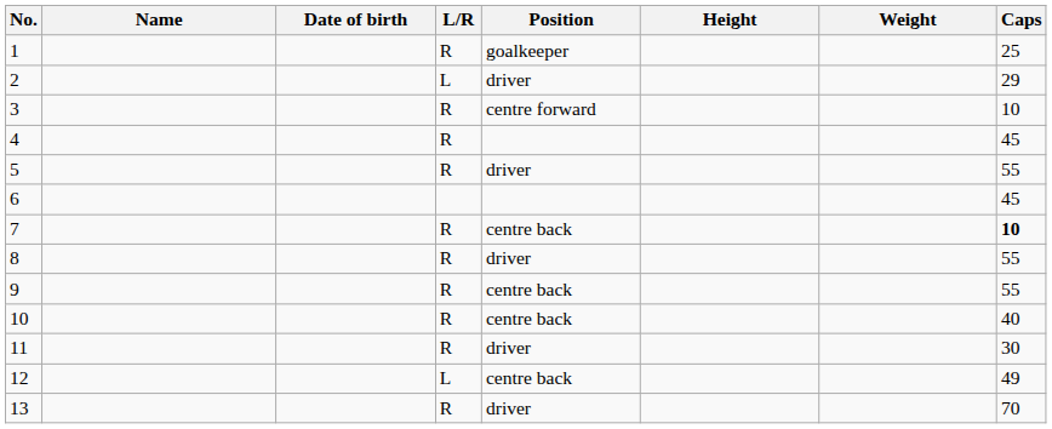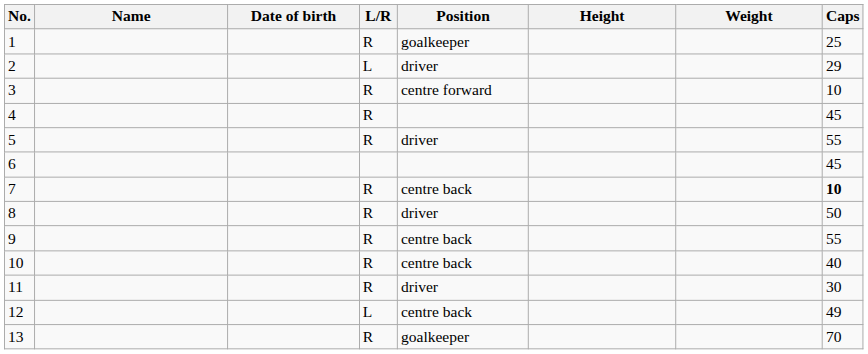 <table class=wikitable sortable style=font-size:100%; text-align:center;>
 <tr>
 <th>No.</th>
 <th style=width:12em>Name</th>
 <th style=width:8em>Date of birth</th>
 <th style=width:2em>L/R</th>
 <th style=width:8em>Position</th>
 <th style=width:9em>Height</th>
 <th style=width:9em>Weight</th>
 <th>Caps</th>
 </tr>
 <tr>
 <td>1</td>
 <td align=left></td>
 <td></td>
 <td>R</td>
 <td>goalkeeper</td>
 <td></td>
 <td></td>
 <td>25</td>
 </tr>
 <tr>
 <td>2</td>
 <td align=left></td>
 <td></td>
 <td>L</td>
 <td>driver</td>
 <td></td>
 <td></td>
 <td>29</td>
 </tr>
 <tr>
 <td>3</td>
 <td align=left></td>
 <td></td>
 <td>R</td>
 <td>centre forward</td>
 <td></td>
 <td></td>
 <td>10</td>
 </tr>
 <tr>
 <td>4</td>
 <td align=left></td>
 <td></td>
 <td>R</td>
 <td></td>
 <td></td>
 <td></td>
 <td>45</td>
 </tr>
 <tr>
 <td>5</td>
 <td align=left></td>
 <td></td>
 <td>R</td>
 <td>driver</td>
 <td></td>
 <td></td>
 <td>55</td>
 </tr>
 <tr>
 <td>6</td>
 <td align=left></td>
 <td></td>
 <td></td>
 <td></td>
 <td></td>
 <td></td>
 <td>45</td>
 </tr>
 <tr>
 <td>7</td>
 <td align=left></td>
 <td></td>
 <td>R</td>
 <td>centre back</td>
 <td></td>
 <td></td>
 <td><strong>10</strong></td>
 </tr>
 <tr>
 <td>8</td>
 <td align=left></td>
 <td></td>
 <td>R</td>
 <td>driver</td>
 <td></td>
 <td></td>
-<td>55</td>
+<td>50</td>
 </tr>
 <tr>
 <td>9</td>
 <td align=left></td>
 <td></td>
 <td>R</td>
 <td>centre back</td>
 <td></td>
 <td></td>
 <td>55</td>
 </tr>
 <tr>
 <td>10</td>
 <td align=left></td>
 <td></td>
 <td>R</td>
 <td>centre back</td>
 <td></td>
 <td></td>
 <td>40</td>
 </tr>
 <tr>
 <td>11</td>
 <td align=left></td>
 <td></td>
 <td>R</td>
 <td>driver</td>
 <td></td>
 <td></td>
 <td>30</td>
 </tr>
 <tr>
 <td>12</td>
 <td align=left></td>
 <td></td>
 <td>L</td>
 <td>centre back</td>
 <td></td>
 <td></td>
 <td>49</td>
 </tr>
 <tr>
 <td>13</td>
 <td align=left></td>
 <td></td>
 <td>R</td>
-<td>driver</td>
+<td>goalkeeper</td>
 <td></td>
 <td></td>
 <td>70</td>
 </tr>
 </table>
